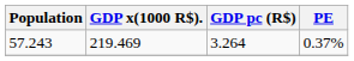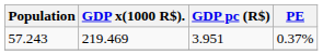 <table class="wikitable">
 <tr>
 <th>Population</th>
 <th><a href='#'>GDP</a> x(1000 R$).</th>
 <th><a href='#'>GDP pc</a> (R$)</th>
 <th><a href='#'>PE</a></th>
 </tr>
 <tr>
 <td>57.243</td>
 <td>219.469</td>
-<td>3.264</td>
+<td>3.951</td>
 <td>0.37%</td>
 </tr>
 <tr>
 </tr>
 </table>
